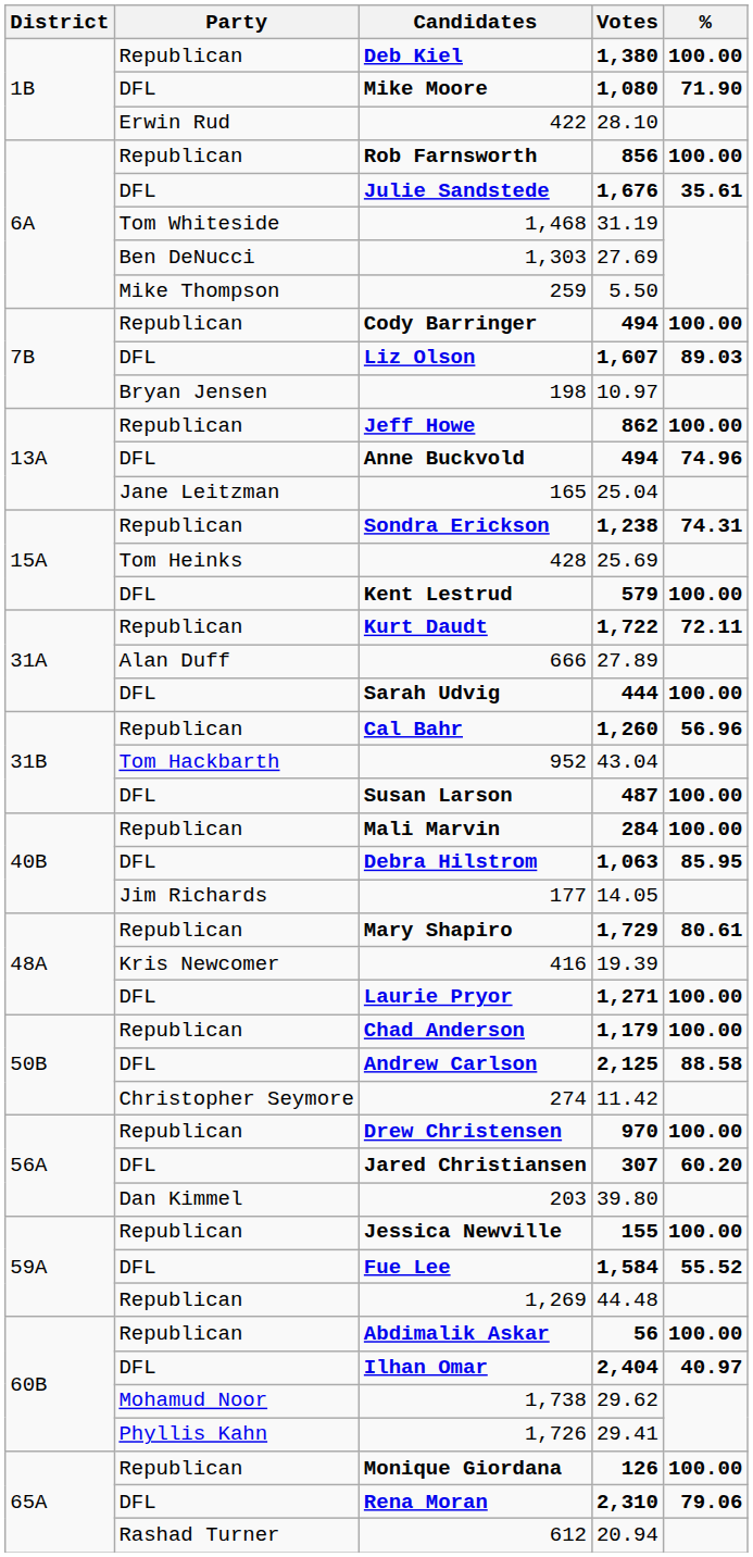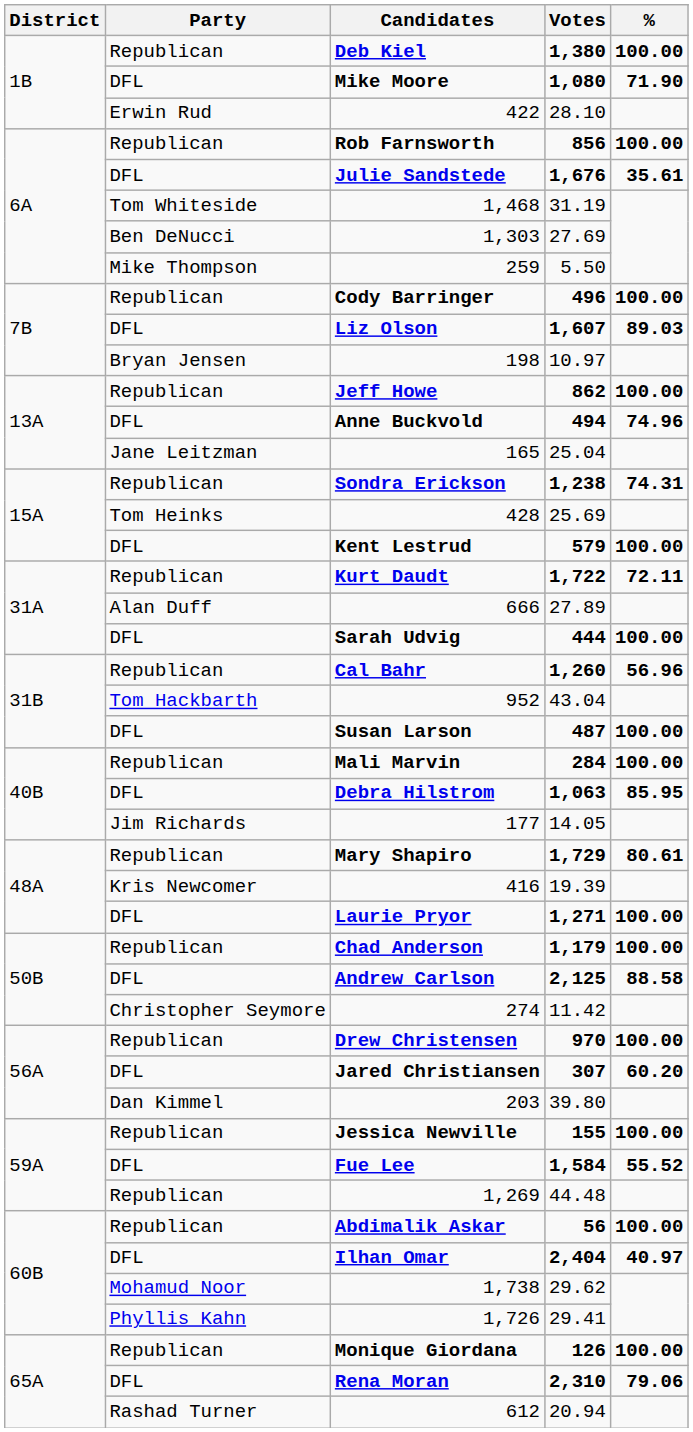 <table class="wikitable">
 <tr>
 <th>District</th>
 <th>Party</th>
 <th>Candidates</th>
 <th>Votes</th>
 <th>%</th>
 </tr>
 <tr>
 <td rowspan="3">1B</td>
 <td>Republican</td>
 <td><strong><a href='#'>Deb Kiel</a></strong></td>
 <td align="right"><strong>1,380</strong></td>
 <td align="right"><strong>100.00</strong></td>
 </tr>
 <tr>
 <td>DFL</td>
 <td><strong>Mike Moore</strong></td>
 <td align="right"><strong>1,080</strong></td>
 <td align="right"><strong>71.90</strong></td>
 </tr>
 <tr>
 <td>Erwin Rud</td>
 <td align="right">422</td>
 <td align="right">28.10</td>
 </tr>
 <tr>
 <td rowspan="5">6A</td>
 <td>Republican</td>
 <td><strong>Rob Farnsworth</strong></td>
 <td align="right"><strong>856</strong></td>
 <td align="right"><strong>100.00</strong></td>
 </tr>
 <tr>
 <td>DFL</td>
 <td><strong><a href='#'>Julie Sandstede</a></strong></td>
 <td align="right"><strong>1,676</strong></td>
 <td align="right"><strong>35.61</strong></td>
 </tr>
 <tr>
 <td>Tom Whiteside</td>
 <td align="right">1,468</td>
 <td align="right">31.19</td>
 </tr>
 <tr>
 <td>Ben DeNucci</td>
 <td align="right">1,303</td>
 <td align="right">27.69</td>
 </tr>
 <tr>
 <td>Mike Thompson</td>
 <td align="right">259</td>
 <td align="right">5.50</td>
 </tr>
 <tr>
 <td rowspan="3">7B</td>
 <td>Republican</td>
 <td><strong>Cody Barringer</strong></td>
-<td align="right"><strong>494</strong></td>
+<td align="right"><strong>496</strong></td>
 <td align="right"><strong>100.00</strong></td>
 </tr>
 <tr>
 <td>DFL</td>
 <td><strong><a href='#'>Liz Olson</a></strong></td>
 <td align="right"><strong>1,607</strong></td>
 <td align="right"><strong>89.03</strong></td>
 </tr>
 <tr>
 <td>Bryan Jensen</td>
 <td align="right">198</td>
 <td align="right">10.97</td>
 </tr>
 <tr>
 <td rowspan="3">13A</td>
 <td>Republican</td>
 <td><strong><a href='#'>Jeff Howe</a></strong></td>
 <td align="right"><strong>862</strong></td>
 <td align="right"><strong>100.00</strong></td>
 </tr>
 <tr>
 <td>DFL</td>
 <td><strong>Anne Buckvold</strong></td>
 <td align="right"><strong>494</strong></td>
 <td align="right"><strong>74.96</strong></td>
 </tr>
 <tr>
 <td>Jane Leitzman</td>
 <td align="right">165</td>
 <td align="right">25.04</td>
 </tr>
 <tr>
 <td rowspan="3">15A</td>
 <td>Republican</td>
 <td><strong><a href='#'>Sondra Erickson</a></strong></td>
 <td align="right"><strong>1,238</strong></td>
 <td align="right"><strong>74.31</strong></td>
 </tr>
 <tr>
 <td>Tom Heinks</td>
 <td align="right">428</td>
 <td align="right">25.69</td>
 </tr>
 <tr>
 <td>DFL</td>
 <td><strong>Kent Lestrud</strong></td>
 <td align="right"><strong>579</strong></td>
 <td align="right"><strong>100.00</strong></td>
 </tr>
 <tr>
 <td rowspan="3">31A</td>
 <td>Republican</td>
 <td><strong><a href='#'>Kurt Daudt</a></strong></td>
 <td align="right"><strong>1,722</strong></td>
 <td align="right"><strong>72.11</strong></td>
 </tr>
 <tr>
 <td>Alan Duff</td>
 <td align="right">666</td>
 <td align="right">27.89</td>
 </tr>
 <tr>
 <td>DFL</td>
 <td><strong>Sarah Udvig</strong></td>
 <td align="right"><strong>444</strong></td>
 <td align="right"><strong>100.00</strong></td>
 </tr>
 <tr>
 <td rowspan="3">31B</td>
 <td>Republican</td>
 <td><strong><a href='#'>Cal Bahr</a></strong></td>
 <td align="right"><strong>1,260</strong></td>
 <td align="right"><strong>56.96</strong></td>
 </tr>
 <tr>
 <td><a href='#'>Tom Hackbarth</a></td>
 <td align="right">952</td>
 <td align="right">43.04</td>
 </tr>
 <tr>
 <td>DFL</td>
 <td><strong>Susan Larson</strong></td>
 <td align="right"><strong>487</strong></td>
 <td align="right"><strong>100.00</strong></td>
 </tr>
 <tr>
 <td rowspan="3">40B</td>
 <td>Republican</td>
 <td><strong>Mali Marvin</strong></td>
 <td align="right"><strong>284</strong></td>
 <td align="right"><strong>100.00</strong></td>
 </tr>
 <tr>
 <td>DFL</td>
 <td><strong><a href='#'>Debra Hilstrom</a></strong></td>
 <td align="right"><strong>1,063</strong></td>
 <td align="right"><strong>85.95</strong></td>
 </tr>
 <tr>
 <td>Jim Richards</td>
 <td align="right">177</td>
 <td align="right">14.05</td>
 </tr>
 <tr>
 <td rowspan="3">48A</td>
 <td>Republican</td>
 <td><strong>Mary Shapiro</strong></td>
 <td align="right"><strong>1,729</strong></td>
 <td align="right"><strong>80.61</strong></td>
 </tr>
 <tr>
 <td>Kris Newcomer</td>
 <td align="right">416</td>
 <td align="right">19.39</td>
 </tr>
 <tr>
 <td>DFL</td>
 <td><strong><a href='#'>Laurie Pryor</a></strong></td>
 <td align="right"><strong>1,271</strong></td>
 <td align="right"><strong>100.00</strong></td>
 </tr>
 <tr>
 <td rowspan="3">50B</td>
 <td>Republican</td>
 <td><strong><a href='#'>Chad Anderson</a></strong></td>
 <td align="right"><strong>1,179</strong></td>
 <td align="right"><strong>100.00</strong></td>
 </tr>
 <tr>
 <td>DFL</td>
 <td><strong><a href='#'>Andrew Carlson</a></strong></td>
 <td align="right"><strong>2,125</strong></td>
 <td align="right"><strong>88.58</strong></td>
 </tr>
 <tr>
 <td>Christopher Seymore</td>
 <td align="right">274</td>
 <td align="right">11.42</td>
 </tr>
 <tr>
 <td rowspan="3">56A</td>
 <td>Republican</td>
 <td><strong><a href='#'>Drew Christensen</a></strong></td>
 <td align="right"><strong>970</strong></td>
 <td align="right"><strong>100.00</strong></td>
 </tr>
 <tr>
 <td>DFL</td>
 <td><strong>Jared Christiansen</strong></td>
 <td align="right"><strong>307</strong></td>
 <td align="right"><strong>60.20</strong></td>
 </tr>
 <tr>
 <td>Dan Kimmel</td>
 <td align="right">203</td>
 <td align="right">39.80</td>
 </tr>
 <tr>
 <td rowspan="3">59A</td>
 <td>Republican</td>
 <td><strong>Jessica Newville</strong></td>
 <td align="right"><strong>155</strong></td>
 <td align="right"><strong>100.00</strong></td>
 </tr>
 <tr>
 <td>DFL</td>
 <td><strong><a href='#'>Fue Lee</a></strong></td>
 <td align="right"><strong>1,584</strong></td>
 <td align="right"><strong>55.52</strong></td>
 </tr>
 <tr>
 <td>Republican</td>
 <td align="right">1,269</td>
 <td align="right">44.48</td>
 </tr>
 <tr>
 <td rowspan="4">60B</td>
 <td>Republican</td>
 <td><strong><a href='#'>Abdimalik Askar</a></strong></td>
 <td align="right"><strong>56</strong></td>
 <td align="right"><strong>100.00</strong></td>
 </tr>
 <tr>
 <td>DFL</td>
 <td><strong><a href='#'>Ilhan Omar</a></strong></td>
 <td align="right"><strong>2,404</strong></td>
 <td align="right"><strong>40.97</strong></td>
 </tr>
 <tr>
 <td><a href='#'>Mohamud Noor</a></td>
 <td align="right">1,738</td>
 <td align="right">29.62</td>
 </tr>
 <tr>
 <td><a href='#'>Phyllis Kahn</a></td>
 <td align="right">1,726</td>
 <td align="right">29.41</td>
 </tr>
 <tr>
 <td rowspan="3">65A</td>
 <td>Republican</td>
 <td><strong>Monique Giordana</strong></td>
 <td align="right"><strong>126</strong></td>
 <td align="right"><strong>100.00</strong></td>
 </tr>
 <tr>
 <td>DFL</td>
 <td><strong><a href='#'>Rena Moran</a></strong></td>
 <td align="right"><strong>2,310</strong></td>
 <td align="right"><strong>79.06</strong></td>
 </tr>
 <tr>
 <td>Rashad Turner</td>
 <td align="right">612</td>
 <td align="right">20.94</td>
 </tr>
 </table>
